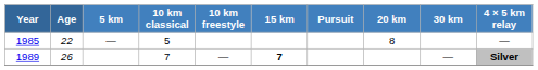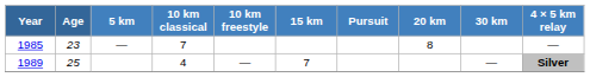 <table class="wikitable" style="font-size:95%; text-align:center; border:grey solid 1px; border-collapse:collapse; background:#ffffff;">
 <tr>
 <th style="background-color:#369; color:white; width:60px;"> Year </th>
 <th style="background-color:#369; color:white; width:40px;"> Age </th>
 <th style="background-color:#4180be; color:white; width:75px;"> 5 km </th>
 <th style="background-color:#4180be; color:white; width:75px;"> 10 km <br> classical </th>
 <th style="background-color:#4180be; color:white; width:75px;"> 10 km <br> freestyle </th>
 <th style="background-color:#4180be; color:white; width:75px;"> 15 km </th>
 <th style="background-color:#4180be; color:white; width:75px;"> Pursuit </th>
 <th style="background-color:#4180be; color:white; width:75px;"> 20 km </th>
 <th style="background-color:#4180be; color:white; width:75px;"> 30 km </th>
 <th style="background-color:#4180be; color:white; width:75px;"> 4 × 5 km <br> relay </th>
 </tr>
 <tr>
 <td><a href='#'>1985</a></td>
-<td><em>22</em></td>
+<td><em>23</em></td>
 <td>—</td>
-<td>5</td>
+<td>7</td>
 <td></td>
 <td></td>
 <td></td>
 <td>8</td>
 <td></td>
 <td>—</td>
 </tr>
 <tr>
 <td><a href='#'>1989</a></td>
-<td><em>26</em></td>
+<td><em>25</em></td>
 <td></td>
+<td>4</td>
+<td>—</td>
 <td>7</td>
-<td>—</td>
-<td><strong>7</strong></td>
 <td></td>
 <td></td>
 <td>—</td>
 <td style="background:silver;"><strong>Silver</strong></td>
 </tr>
 <tr>
 </tr>
 </table>
